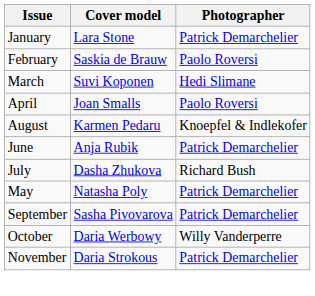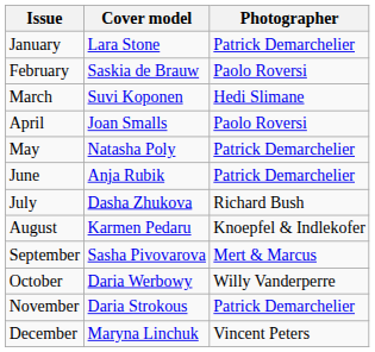 <table class="sortable wikitable">
 <tr>
 <th>Issue</th>
 <th>Cover model</th>
 <th>Photographer</th>
 </tr>
 <tr>
 <td>January</td>
 <td><a href='#'>Lara Stone</a></td>
 <td><a href='#'>Patrick Demarchelier</a></td>
 </tr>
 <tr>
 <td>February</td>
 <td><a href='#'>Saskia de Brauw</a></td>
 <td><a href='#'>Paolo Roversi</a></td>
 </tr>
 <tr>
 <td>March</td>
 <td><a href='#'>Suvi Koponen</a></td>
 <td><a href='#'>Hedi Slimane</a></td>
 </tr>
 <tr>
 <td>April</td>
 <td><a href='#'>Joan Smalls</a></td>
 <td><a href='#'>Paolo Roversi</a></td>
 </tr>
 <tr>
-<td>August</td>
-<td><a href='#'>Karmen Pedaru</a></td>
-<td>Knoepfel & Indlekofer</td>
+<td>May</td>
+<td><a href='#'>Natasha Poly</a></td>
+<td><a href='#'>Patrick Demarchelier</a></td>
 </tr>
 <tr>
 <td>June</td>
 <td><a href='#'>Anja Rubik</a></td>
 <td><a href='#'>Patrick Demarchelier</a></td>
 </tr>
 <tr>
 <td>July</td>
 <td><a href='#'>Dasha Zhukova</a></td>
 <td>Richard Bush</td>
 </tr>
 <tr>
-<td>May</td>
-<td><a href='#'>Natasha Poly</a></td>
-<td><a href='#'>Patrick Demarchelier</a></td>
+<td>August</td>
+<td><a href='#'>Karmen Pedaru</a></td>
+<td>Knoepfel & Indlekofer</td>
 </tr>
 <tr>
 <td>September</td>
 <td><a href='#'>Sasha Pivovarova</a></td>
-<td><a href='#'>Patrick Demarchelier</a></td>
+<td><a href='#'>Mert & Marcus</a></td>
 </tr>
 <tr>
 <td>October</td>
 <td><a href='#'>Daria Werbowy</a></td>
 <td>Willy Vanderperre</td>
 </tr>
 <tr>
 <td>November</td>
 <td><a href='#'>Daria Strokous</a></td>
 <td><a href='#'>Patrick Demarchelier</a></td>
 </tr>
+<tr>
+<td>December</td>
+<td><a href='#'>Maryna Linchuk</a></td>
+<td>Vincent Peters</td>
+</tr>
 </table>
